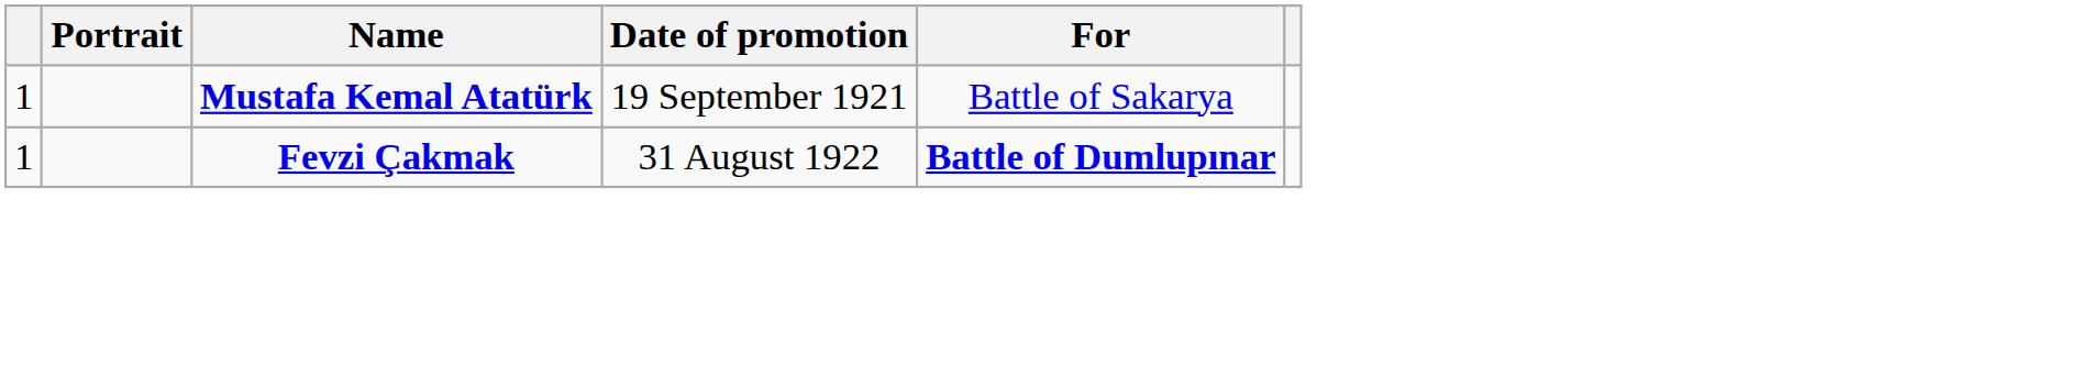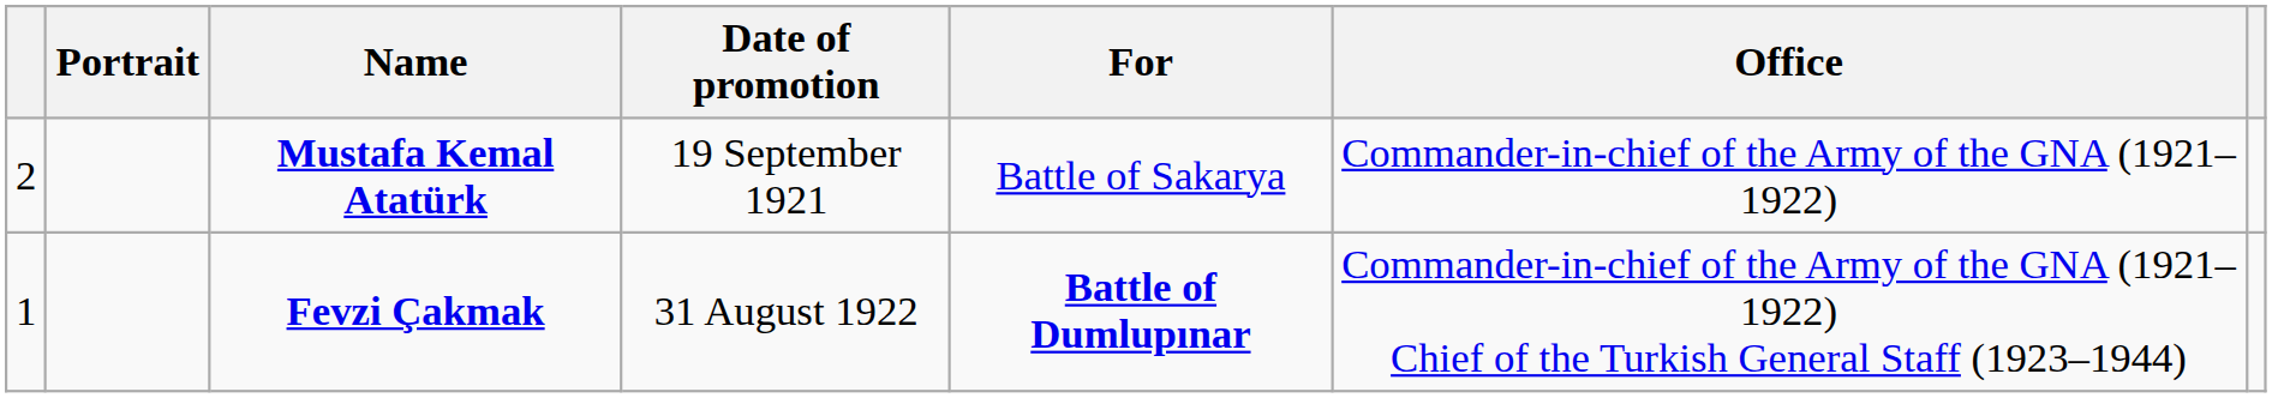 <table class="wikitable" style="text-align:center">
 <tr>
 <th></th>
 <th>Portrait</th>
 <th>Name<br></th>
 <th>Date of promotion</th>
 <th>For</th>
+<th>Office</th>
 <th></th>
 </tr>
 <tr>
-<td>1</td>
+<td>2</td>
 <td></td>
 <td><strong><a href='#'>Mustafa Kemal Atatürk</a></strong><br></td>
 <td>19 September 1921</td>
 <td><a href='#'>Battle of Sakarya</a></td>
+<td><a href='#'>Commander-in-chief of the Army of the GNA</a> (1921–1922)</td>
 <td></td>
 </tr>
 <tr>
 <td>1</td>
 <td></td>
 <td><strong><a href='#'>Fevzi Çakmak</a></strong><br></td>
 <td>31 August 1922</td>
 <td><strong><a href='#'>Battle of Dumlupınar</a></strong></td>
+<td><a href='#'>Commander-in-chief of the Army of the GNA</a> (1921–1922)<br><a href='#'>Chief of the Turkish General Staff</a> (1923–1944)</td>
 <td></td>
 </tr>
 </table>
